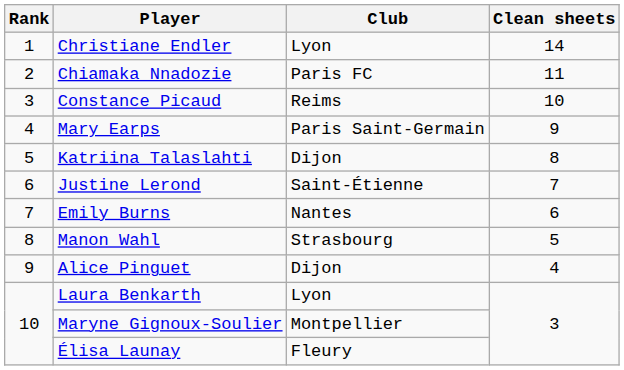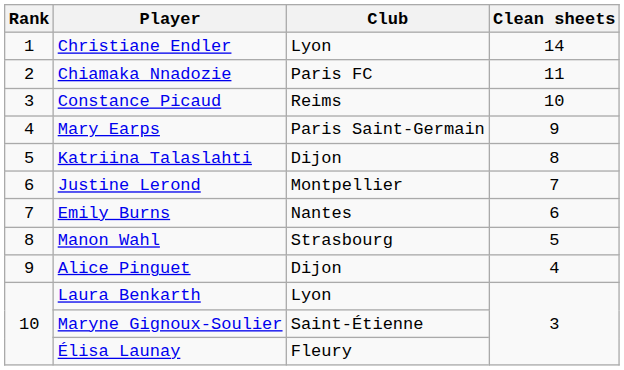 <table class="wikitable" style="text-align:center">
 <tr>
 <th>Rank</th>
 <th>Player</th>
 <th>Club</th>
 <th>Clean sheets</th>
 </tr>
 <tr>
 <td>1</td>
 <td align="left"> <a href='#'>Christiane Endler</a></td>
 <td align="left">Lyon</td>
 <td>14</td>
 </tr>
 <tr>
 <td>2</td>
 <td align="left"> <a href='#'>Chiamaka Nnadozie</a></td>
 <td align="left">Paris FC</td>
 <td>11</td>
 </tr>
 <tr>
 <td>3</td>
 <td align="left"> <a href='#'>Constance Picaud</a></td>
 <td align="left">Reims</td>
 <td>10</td>
 </tr>
 <tr>
 <td>4</td>
 <td align="left"> <a href='#'>Mary Earps</a></td>
 <td align="left">Paris Saint-Germain</td>
 <td>9</td>
 </tr>
 <tr>
 <td>5</td>
 <td align="left"> <a href='#'>Katriina Talaslahti</a></td>
 <td align="left">Dijon</td>
 <td>8</td>
 </tr>
 <tr>
 <td>6</td>
 <td align="left"> <a href='#'>Justine Lerond</a></td>
-<td align="left">Saint-Étienne</td>
+<td align="left">Montpellier</td>
 <td>7</td>
 </tr>
 <tr>
 <td>7</td>
 <td align="left"> <a href='#'>Emily Burns</a></td>
 <td align="left">Nantes</td>
 <td>6</td>
 </tr>
 <tr>
 <td>8</td>
 <td align="left"> <a href='#'>Manon Wahl</a></td>
 <td align="left">Strasbourg</td>
 <td>5</td>
 </tr>
 <tr>
 <td>9</td>
 <td align="left"> <a href='#'>Alice Pinguet</a></td>
 <td align="left">Dijon</td>
 <td>4</td>
 </tr>
 <tr>
 <td rowspan=3>10</td>
 <td align="left"> <a href='#'>Laura Benkarth</a></td>
 <td align="left">Lyon</td>
 <td rowspan=3>3</td>
 </tr>
 <tr>
 <td align="left"> <a href='#'>Maryne Gignoux-Soulier</a></td>
-<td align="left">Montpellier</td>
+<td align="left">Saint-Étienne</td>
 </tr>
 <tr>
 <td align="left"> <a href='#'>Élisa Launay</a></td>
 <td align="left">Fleury</td>
 </tr>
 </table>
